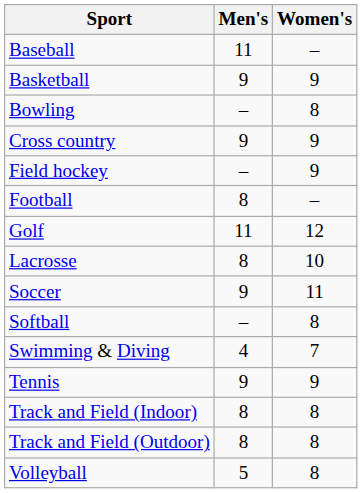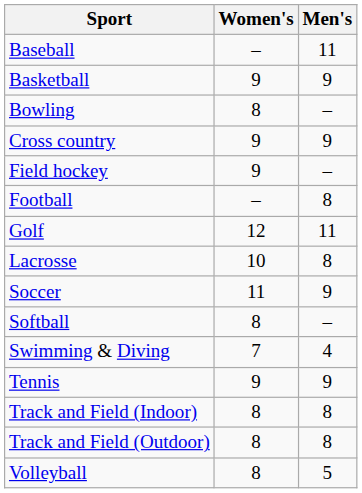 <table class="wikitable" style="text-align: center">
 <tr>
 <th>Sport</th>
+<th>Women's</th>
 <th>Men's</th>
-<th>Women's</th>
 </tr>
 <tr>
 <td style="text-align: left"><a href='#'>Baseball</a></td>
+<td>–</td>
 <td>11</td>
-<td>–</td>
 </tr>
 <tr>
 <td style="text-align: left"><a href='#'>Basketball</a></td>
 <td>9</td>
 <td>9</td>
 </tr>
 <tr>
 <td style="text-align: left"><a href='#'>Bowling</a></td>
+<td>8</td>
 <td>–</td>
-<td>8</td>
 </tr>
 <tr>
 <td style="text-align: left"><a href='#'>Cross country</a></td>
 <td>9</td>
 <td>9</td>
 </tr>
 <tr>
 <td style="text-align: left"><a href='#'>Field hockey</a></td>
+<td>9</td>
 <td>–</td>
+</tr>
+<tr>
+<td style="text-align: left"><a href='#'>Football</a></td>
+<td>–</td>
+<td>8</td>
+</tr>
+<tr>
+<td style="text-align: left"><a href='#'>Golf</a></td>
+<td>12</td>
+<td>11</td>
+</tr>
+<tr>
+<td style="text-align: left"><a href='#'>Lacrosse</a></td>
+<td>10</td>
+<td>8</td>
+</tr>
+<tr>
+<td style="text-align: left"><a href='#'>Soccer</a></td>
+<td>11</td>
 <td>9</td>
 </tr>
 <tr>
-<td style="text-align: left"><a href='#'>Football</a></td>
+<td style="text-align: left"><a href='#'>Softball</a></td>
 <td>8</td>
 <td>–</td>
 </tr>
 <tr>
-<td style="text-align: left"><a href='#'>Golf</a></td>
-<td>11</td>
-<td>12</td>
-</tr>
-<tr>
-<td style="text-align: left"><a href='#'>Lacrosse</a></td>
-<td>8</td>
-<td>10</td>
-</tr>
-<tr>
-<td style="text-align: left"><a href='#'>Soccer</a></td>
-<td>9</td>
-<td>11</td>
-</tr>
-<tr>
-<td style="text-align: left"><a href='#'>Softball</a></td>
-<td>–</td>
-<td>8</td>
-</tr>
-<tr>
 <td style="text-align: left"><a href='#'>Swimming</a> & <a href='#'>Diving</a></td>
+<td>7</td>
 <td>4</td>
-<td>7</td>
 </tr>
 <tr>
 <td style="text-align: left"><a href='#'>Tennis</a></td>
 <td>9</td>
 <td>9</td>
 </tr>
 <tr>
 <td style="text-align: left"><a href='#'>Track and Field (Indoor)</a></td>
 <td>8</td>
 <td>8</td>
 </tr>
 <tr>
 <td style="text-align: left"><a href='#'>Track and Field (Outdoor)</a></td>
 <td>8</td>
 <td>8</td>
 </tr>
 <tr>
 <td style="text-align: left"><a href='#'>Volleyball</a></td>
+<td>8</td>
 <td>5</td>
-<td>8</td>
 </tr>
 </table>
